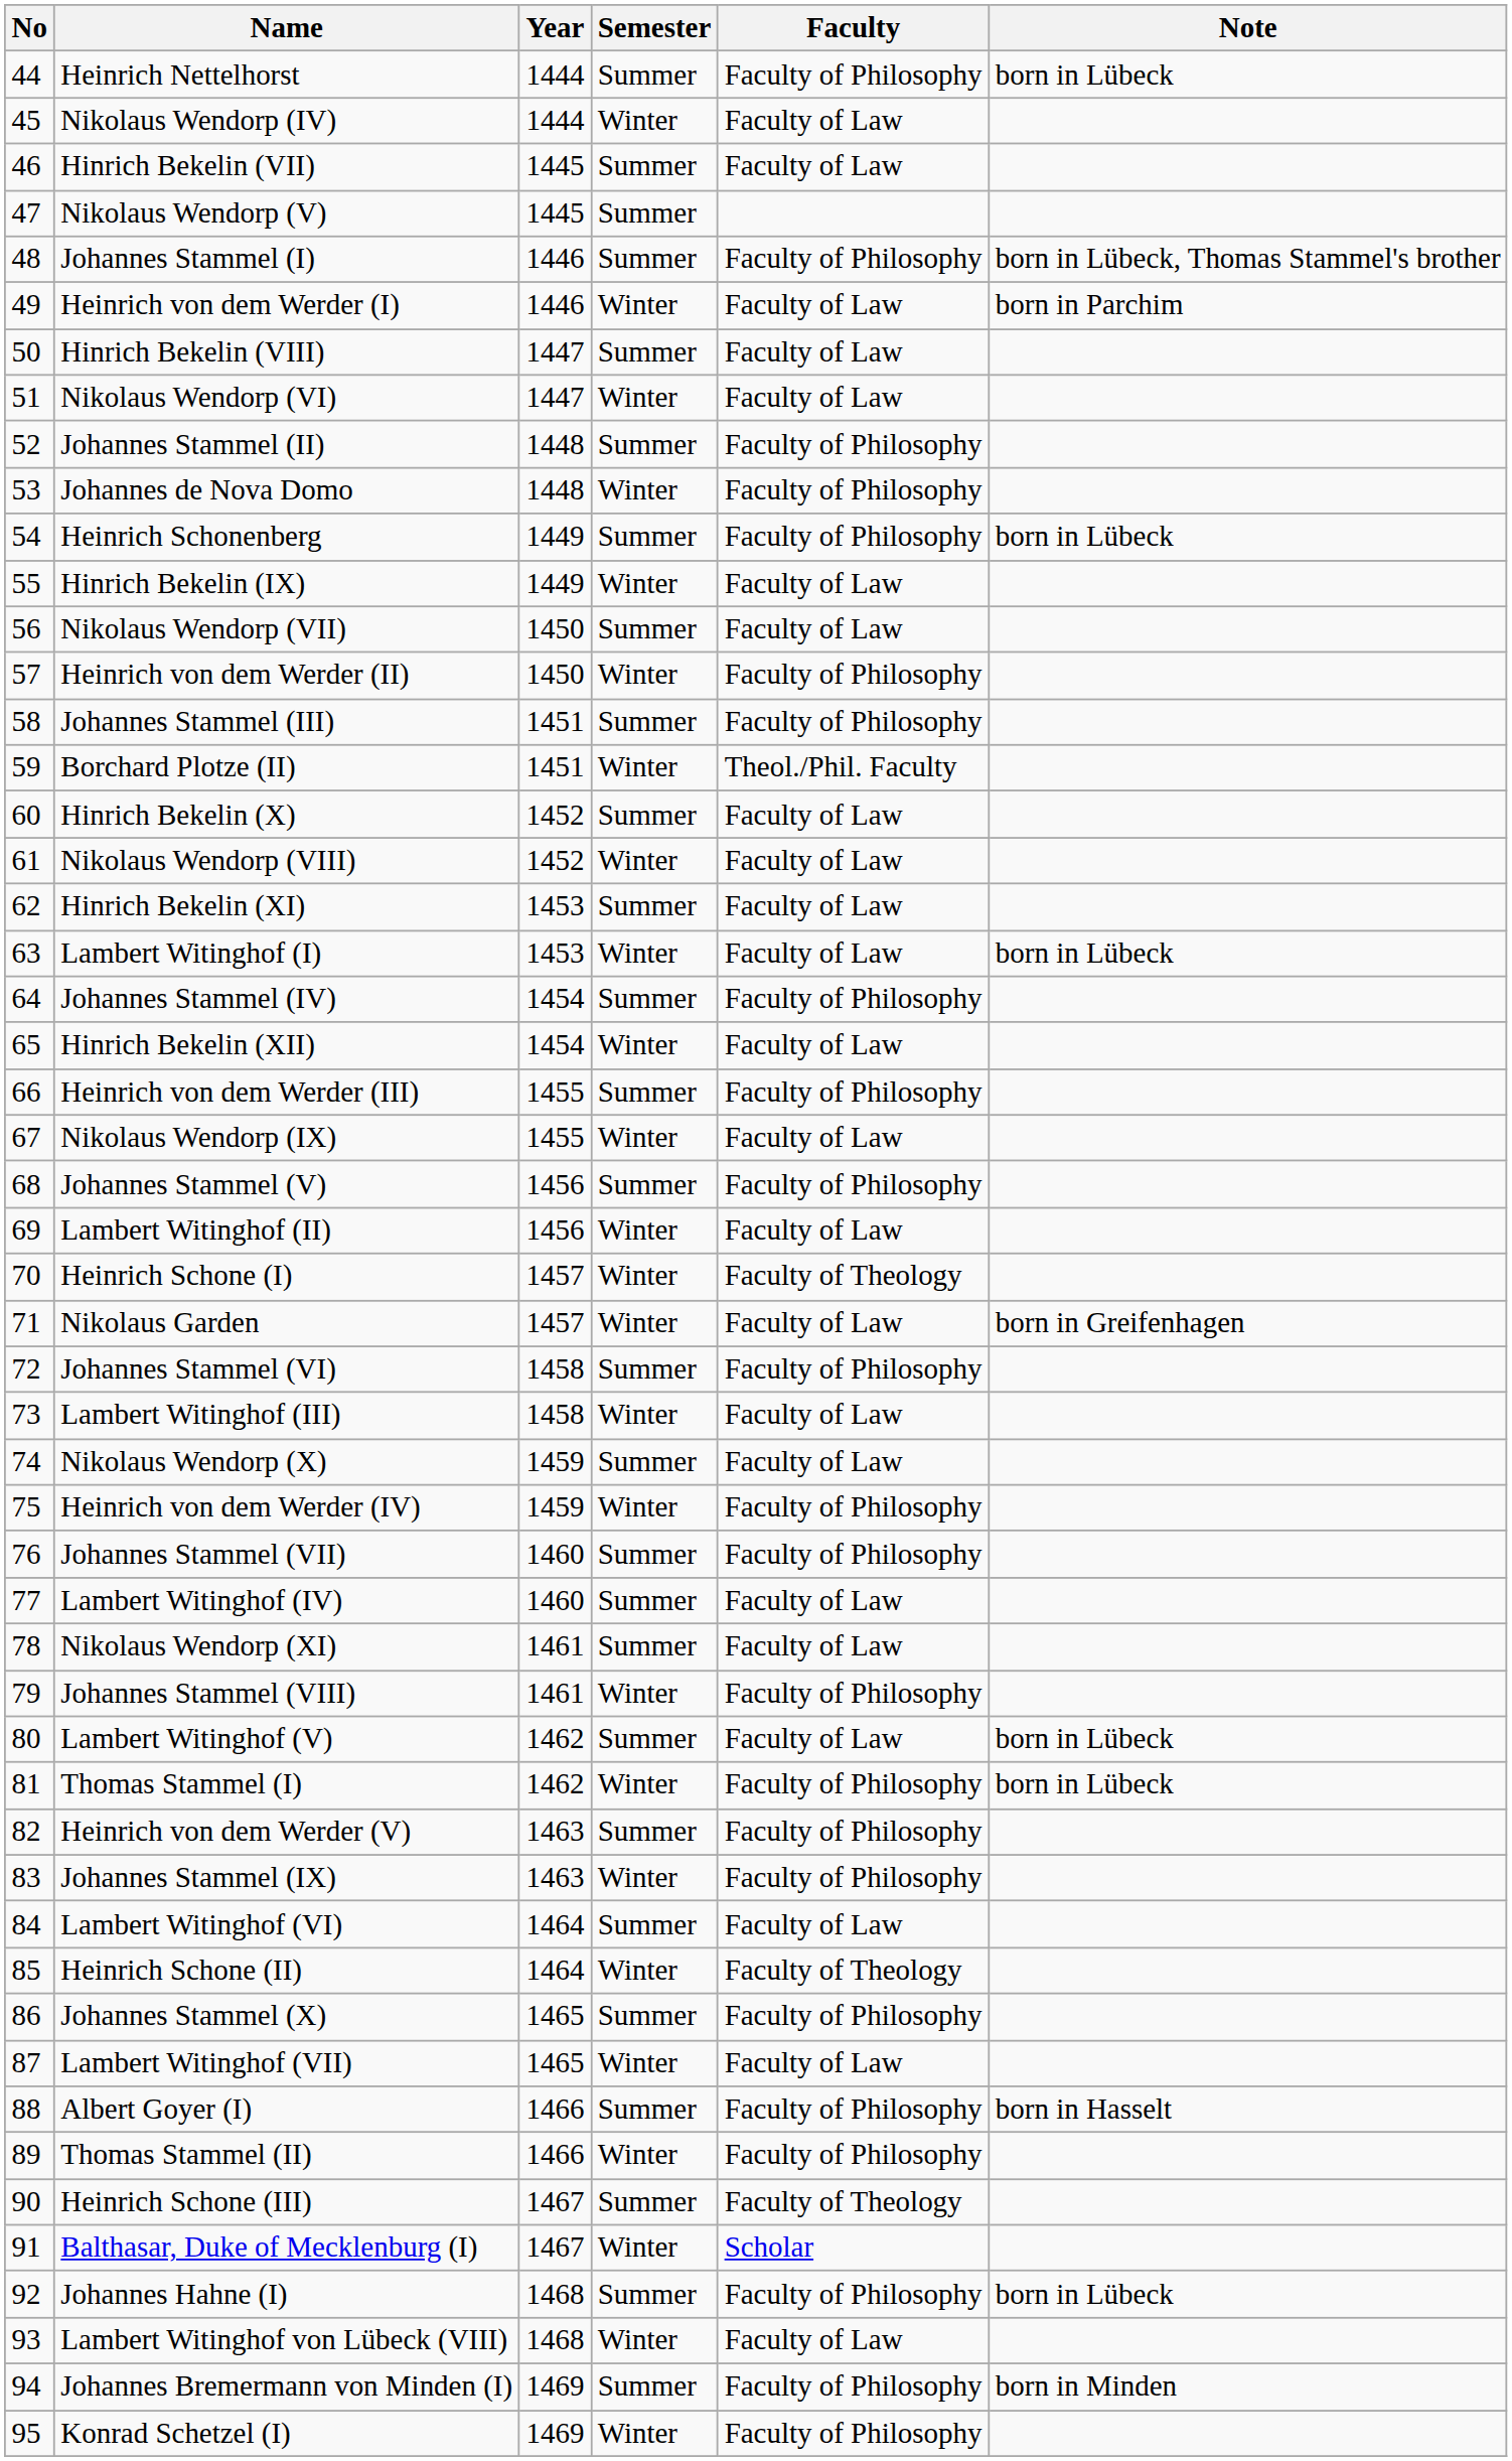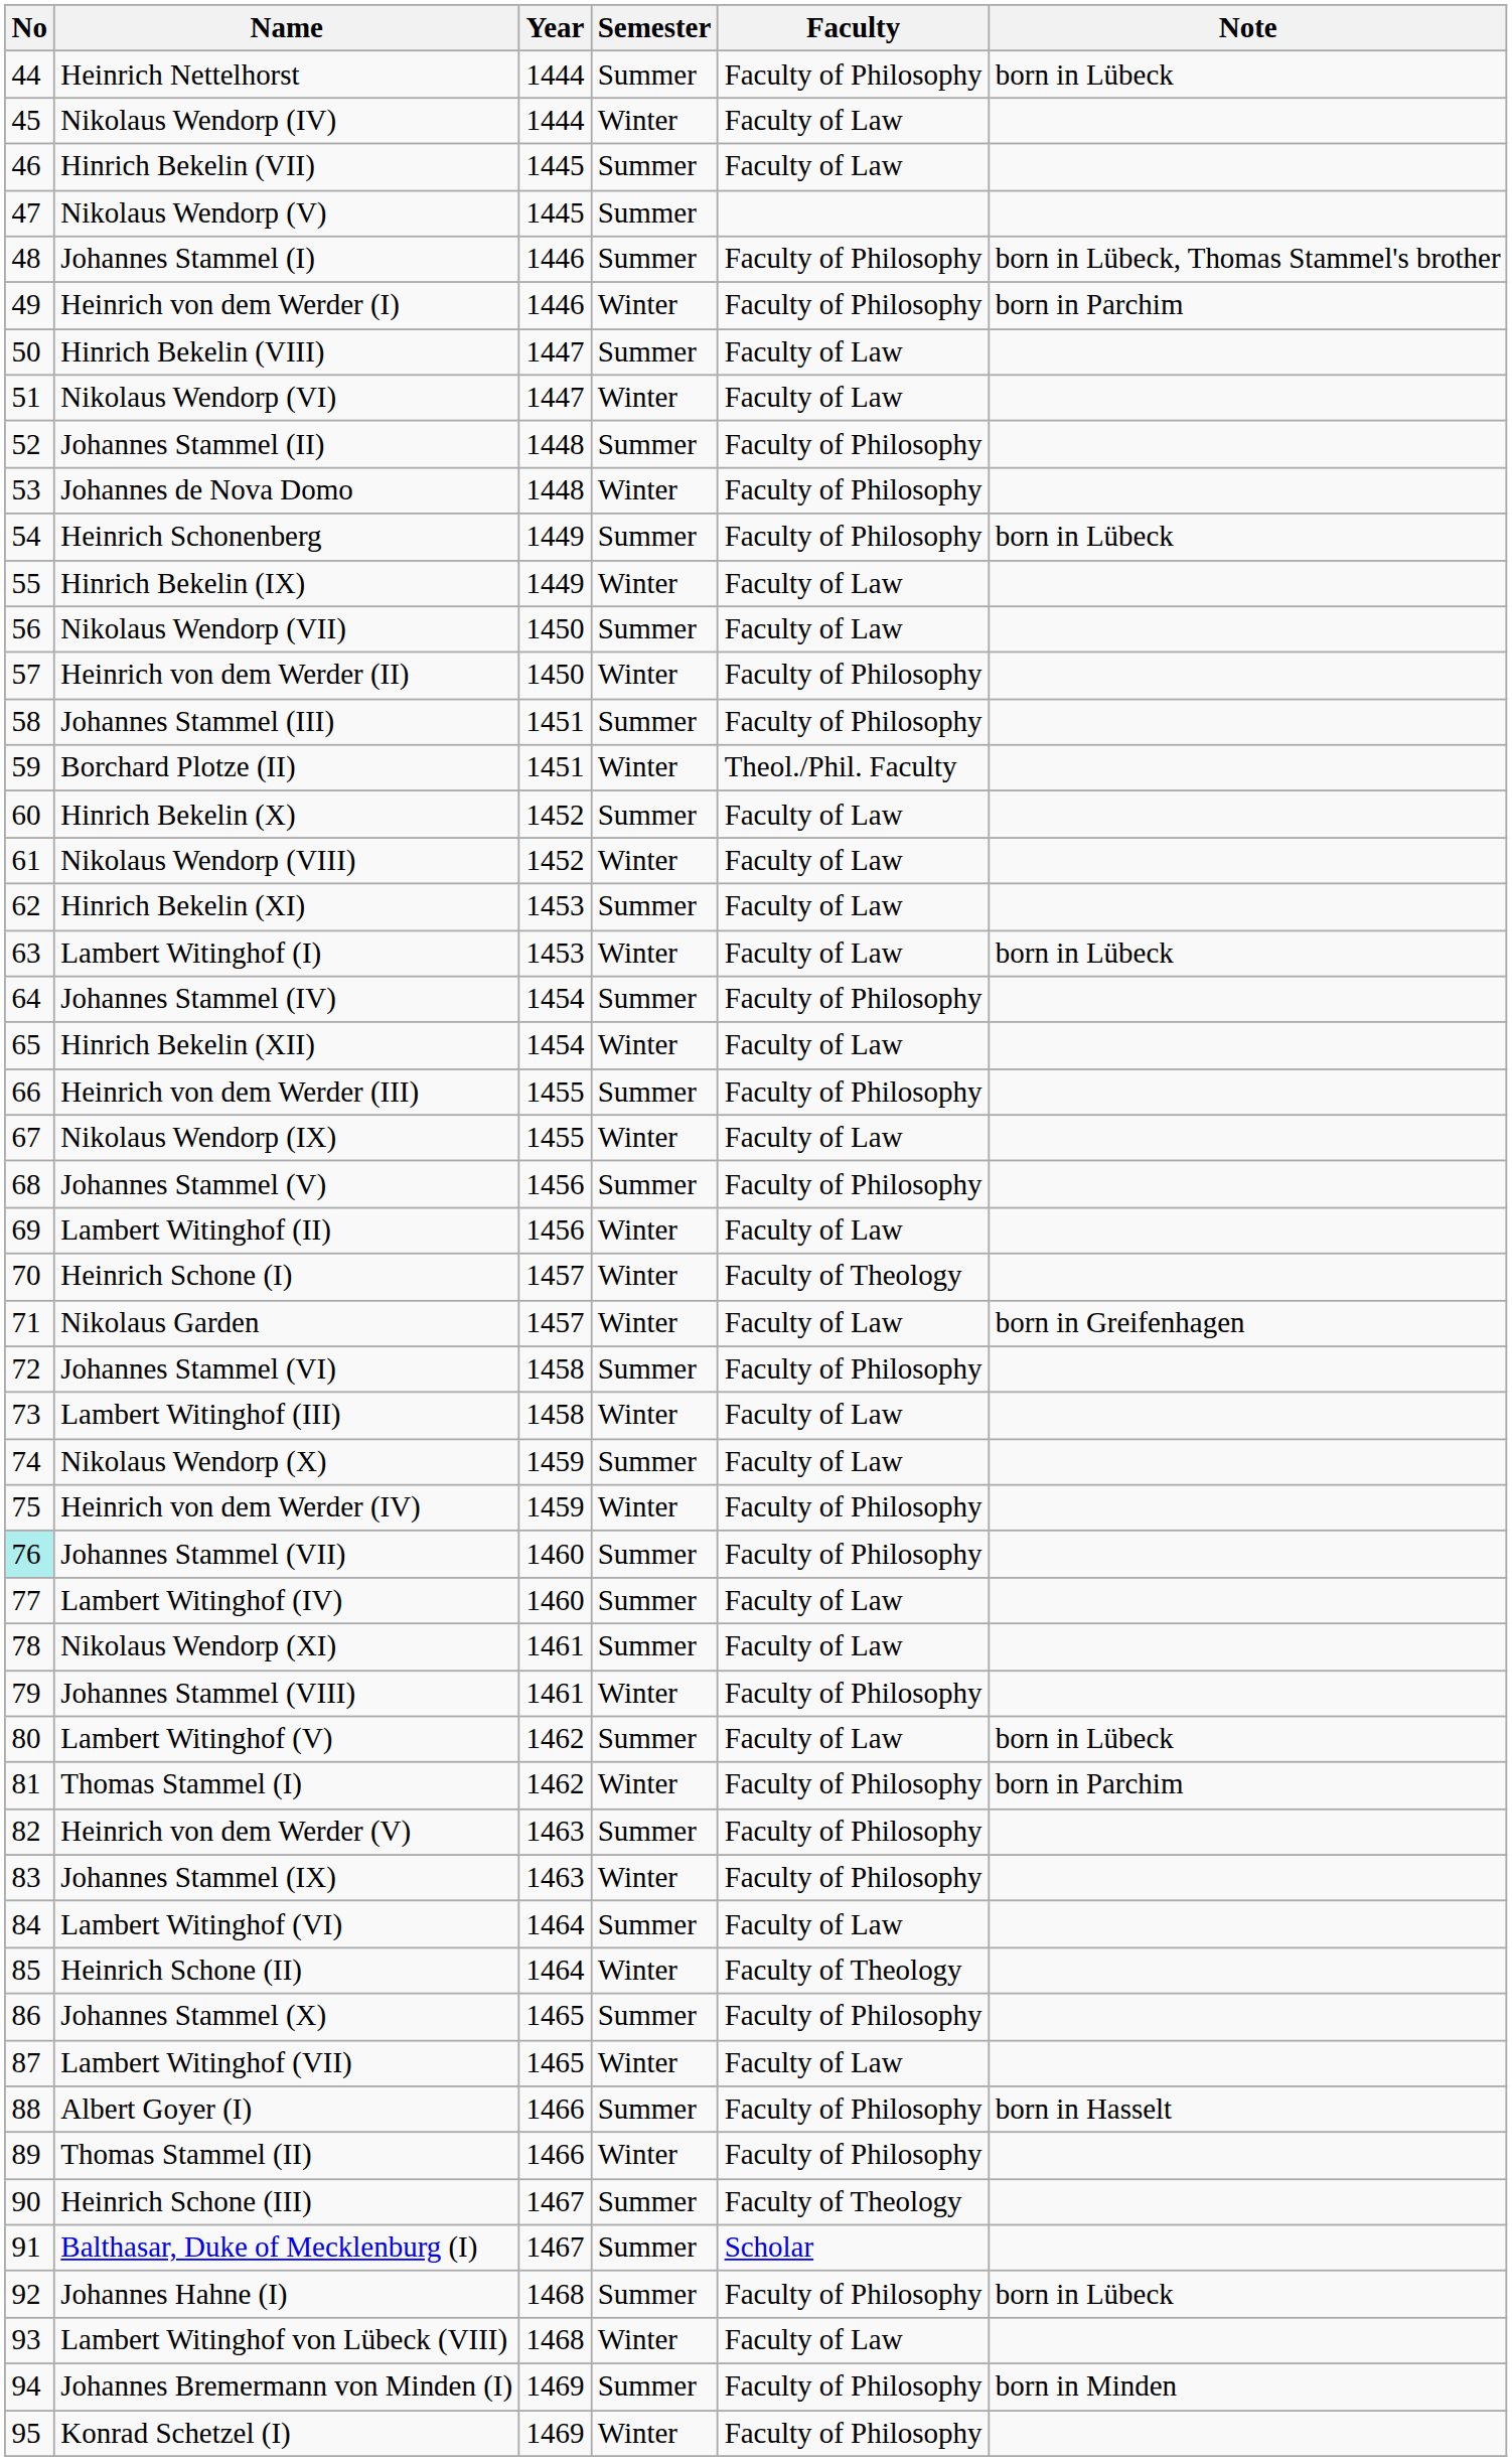 <table class="wikitable">
 <tr>
 <th bgcolor="silver">No</th>
 <th bgcolor="silver">Name</th>
 <th bgcolor="silver">Year</th>
 <th bgcolor="silver">Semester</th>
 <th bgcolor="silver">Faculty</th>
 <th bgcolor="silver">Note</th>
 </tr>
 <tr>
 <td>44</td>
 <td>Heinrich Nettelhorst<br></td>
 <td>1444</td>
 <td>Summer</td>
 <td>Faculty of Philosophy</td>
 <td>born in Lübeck</td>
 </tr>
 <tr>
 <td>45</td>
 <td>Nikolaus Wendorp (IV)</td>
 <td>1444</td>
 <td>Winter</td>
 <td>Faculty of Law</td>
 <td></td>
 </tr>
 <tr>
 <td>46</td>
 <td>Hinrich Bekelin (VII)</td>
 <td>1445</td>
 <td>Summer</td>
 <td>Faculty of Law</td>
 <td></td>
 </tr>
 <tr>
 <td>47</td>
 <td>Nikolaus Wendorp (V)</td>
 <td>1445</td>
 <td>Summer</td>
 <td></td>
 <td></td>
 </tr>
 <tr>
 <td>48</td>
 <td>Johannes Stammel (I)</td>
 <td>1446</td>
 <td>Summer</td>
 <td>Faculty of Philosophy</td>
 <td>born in Lübeck, Thomas Stammel's brother</td>
 </tr>
 <tr>
 <td>49</td>
 <td>Heinrich von dem Werder (I)</td>
 <td>1446</td>
 <td>Winter</td>
-<td>Faculty of Law</td>
+<td>Faculty of Philosophy</td>
 <td>born in Parchim</td>
 </tr>
 <tr>
 <td>50</td>
 <td>Hinrich Bekelin (VIII)</td>
 <td>1447</td>
 <td>Summer</td>
 <td>Faculty of Law</td>
 <td></td>
 </tr>
 <tr>
 <td>51</td>
 <td>Nikolaus Wendorp (VI)</td>
 <td>1447</td>
 <td>Winter</td>
 <td>Faculty of Law</td>
 <td></td>
 </tr>
 <tr>
 <td>52</td>
 <td>Johannes Stammel (II)</td>
 <td>1448</td>
 <td>Summer</td>
 <td>Faculty of Philosophy</td>
 <td></td>
 </tr>
 <tr>
 <td>53</td>
 <td>Johannes de Nova Domo</td>
 <td>1448</td>
 <td>Winter</td>
 <td>Faculty of Philosophy</td>
 <td></td>
 </tr>
 <tr>
 <td>54</td>
 <td>Heinrich Schonenberg<br></td>
 <td>1449</td>
 <td>Summer</td>
 <td>Faculty of Philosophy</td>
 <td>born in Lübeck</td>
 </tr>
 <tr>
 <td>55</td>
 <td>Hinrich Bekelin (IX)</td>
 <td>1449</td>
 <td>Winter</td>
 <td>Faculty of Law</td>
 <td></td>
 </tr>
 <tr>
 <td>56</td>
 <td>Nikolaus Wendorp (VII)</td>
 <td>1450</td>
 <td>Summer</td>
 <td>Faculty of Law</td>
 <td></td>
 </tr>
 <tr>
 <td>57</td>
 <td>Heinrich von dem Werder (II)</td>
 <td>1450</td>
 <td>Winter</td>
 <td>Faculty of Philosophy</td>
 <td></td>
 </tr>
 <tr>
 <td>58</td>
 <td>Johannes Stammel (III)</td>
 <td>1451</td>
 <td>Summer</td>
 <td>Faculty of Philosophy</td>
 <td></td>
 </tr>
 <tr>
 <td>59</td>
 <td>Borchard Plotze (II)<br></td>
 <td>1451</td>
 <td>Winter</td>
 <td>Theol./Phil. Faculty</td>
 <td></td>
 </tr>
 <tr>
 <td>60</td>
 <td>Hinrich Bekelin (X)</td>
 <td>1452</td>
 <td>Summer</td>
 <td>Faculty of Law</td>
 <td></td>
 </tr>
 <tr>
 <td>61</td>
 <td>Nikolaus Wendorp (VIII)</td>
 <td>1452</td>
 <td>Winter</td>
 <td>Faculty of Law</td>
 <td></td>
 </tr>
 <tr>
 <td>62</td>
 <td>Hinrich Bekelin (XI)</td>
 <td>1453</td>
 <td>Summer</td>
 <td>Faculty of Law</td>
 <td></td>
 </tr>
 <tr>
 <td>63</td>
 <td>Lambert Witinghof (I)<br></td>
 <td>1453</td>
 <td>Winter</td>
 <td>Faculty of Law</td>
 <td>born in Lübeck</td>
 </tr>
 <tr>
 <td>64</td>
 <td>Johannes Stammel (IV)</td>
 <td>1454</td>
 <td>Summer</td>
 <td>Faculty of Philosophy</td>
 <td></td>
 </tr>
 <tr>
 <td>65</td>
 <td>Hinrich Bekelin (XII)</td>
 <td>1454</td>
 <td>Winter</td>
 <td>Faculty of Law</td>
 <td></td>
 </tr>
 <tr>
 <td>66</td>
 <td>Heinrich von dem Werder (III)</td>
 <td>1455</td>
 <td>Summer</td>
 <td>Faculty of Philosophy</td>
 <td></td>
 </tr>
 <tr>
 <td>67</td>
 <td>Nikolaus Wendorp (IX)</td>
 <td>1455</td>
 <td>Winter</td>
 <td>Faculty of Law</td>
 <td></td>
 </tr>
 <tr>
 <td>68</td>
 <td>Johannes Stammel (V)</td>
 <td>1456</td>
 <td>Summer</td>
 <td>Faculty of Philosophy</td>
 <td></td>
 </tr>
 <tr>
 <td>69</td>
 <td>Lambert Witinghof (II)</td>
 <td>1456</td>
 <td>Winter</td>
 <td>Faculty of Law</td>
 <td></td>
 </tr>
 <tr>
 <td>70</td>
 <td>Heinrich Schone (I)</td>
 <td>1457</td>
 <td>Winter</td>
 <td>Faculty of Theology</td>
 <td></td>
 </tr>
 <tr>
 <td>71</td>
 <td>Nikolaus Garden</td>
 <td>1457</td>
 <td>Winter</td>
 <td>Faculty of Law</td>
 <td>born in Greifenhagen</td>
 </tr>
 <tr>
 <td>72</td>
 <td>Johannes Stammel (VI)</td>
 <td>1458</td>
 <td>Summer</td>
 <td>Faculty of Philosophy</td>
 <td></td>
 </tr>
 <tr>
 <td>73</td>
 <td>Lambert Witinghof (III)</td>
 <td>1458</td>
 <td>Winter</td>
 <td>Faculty of Law</td>
 <td></td>
 </tr>
 <tr>
 <td>74</td>
 <td>Nikolaus Wendorp (X)</td>
 <td>1459</td>
 <td>Summer</td>
 <td>Faculty of Law</td>
 <td></td>
 </tr>
 <tr>
 <td>75</td>
 <td>Heinrich von dem Werder (IV)</td>
 <td>1459</td>
 <td>Winter</td>
 <td>Faculty of Philosophy</td>
 <td></td>
 </tr>
 <tr>
-<td>76</td>
+<td style="background: paleturquoise;">76</td>
 <td>Johannes Stammel (VII)</td>
 <td>1460</td>
 <td>Summer</td>
 <td>Faculty of Philosophy</td>
 <td></td>
 </tr>
 <tr>
 <td>77</td>
 <td>Lambert Witinghof (IV)</td>
 <td>1460</td>
 <td>Summer</td>
 <td>Faculty of Law</td>
 <td></td>
 </tr>
 <tr>
 <td>78</td>
 <td>Nikolaus Wendorp (XI)</td>
 <td>1461</td>
 <td>Summer</td>
 <td>Faculty of Law</td>
 <td></td>
 </tr>
 <tr>
 <td>79</td>
 <td>Johannes Stammel (VIII)</td>
 <td>1461</td>
 <td>Winter</td>
 <td>Faculty of Philosophy</td>
 <td></td>
 </tr>
 <tr>
 <td>80</td>
 <td>Lambert Witinghof (V)</td>
 <td>1462</td>
 <td>Summer</td>
 <td>Faculty of Law</td>
 <td>born in Lübeck</td>
 </tr>
 <tr>
 <td>81</td>
 <td>Thomas Stammel (I)</td>
 <td>1462</td>
 <td>Winter</td>
 <td>Faculty of Philosophy</td>
-<td>born in Lübeck</td>
+<td>born in Parchim</td>
 </tr>
 <tr>
 <td>82</td>
 <td>Heinrich von dem Werder (V)</td>
 <td>1463</td>
 <td>Summer</td>
 <td>Faculty of Philosophy</td>
 <td></td>
 </tr>
 <tr>
 <td>83</td>
 <td>Johannes Stammel (IX)</td>
 <td>1463</td>
 <td>Winter</td>
 <td>Faculty of Philosophy</td>
 <td></td>
 </tr>
 <tr>
 <td>84</td>
 <td>Lambert Witinghof (VI)</td>
 <td>1464</td>
 <td>Summer</td>
 <td>Faculty of Law</td>
 <td></td>
 </tr>
 <tr>
 <td>85</td>
 <td>Heinrich Schone (II)</td>
 <td>1464</td>
 <td>Winter</td>
 <td>Faculty of Theology</td>
 <td></td>
 </tr>
 <tr>
 <td>86</td>
 <td>Johannes Stammel (X)</td>
 <td>1465</td>
 <td>Summer</td>
 <td>Faculty of Philosophy</td>
 <td></td>
 </tr>
 <tr>
 <td>87</td>
 <td>Lambert Witinghof (VII)</td>
 <td>1465</td>
 <td>Winter</td>
 <td>Faculty of Law</td>
 <td></td>
 </tr>
 <tr>
 <td>88</td>
 <td>Albert Goyer (I)<br></td>
 <td>1466</td>
 <td>Summer</td>
 <td>Faculty of Philosophy</td>
 <td>born in Hasselt</td>
 </tr>
 <tr>
 <td>89</td>
 <td>Thomas Stammel (II)</td>
 <td>1466</td>
 <td>Winter</td>
 <td>Faculty of Philosophy</td>
 <td></td>
 </tr>
 <tr>
 <td>90</td>
 <td>Heinrich Schone (III)</td>
 <td>1467</td>
 <td>Summer</td>
 <td>Faculty of Theology</td>
 <td></td>
 </tr>
 <tr>
 <td>91</td>
 <td><a href='#'>Balthasar, Duke of Mecklenburg</a> (I)</td>
 <td>1467</td>
-<td>Winter</td>
+<td>Summer</td>
 <td><a href='#'>Scholar</a></td>
 <td></td>
 </tr>
 <tr>
 <td>92</td>
 <td>Johannes Hahne (I)</td>
 <td>1468</td>
 <td>Summer</td>
 <td>Faculty of Philosophy</td>
 <td>born in Lübeck</td>
 </tr>
 <tr>
 <td>93</td>
 <td>Lambert Witinghof von Lübeck (VIII)</td>
 <td>1468</td>
 <td>Winter</td>
 <td>Faculty of Law</td>
 <td></td>
 </tr>
 <tr>
 <td>94</td>
 <td>Johannes Bremermann von Minden (I)</td>
 <td>1469</td>
 <td>Summer</td>
 <td>Faculty of Philosophy</td>
 <td>born in Minden</td>
 </tr>
 <tr>
 <td>95</td>
 <td>Konrad Schetzel (I)</td>
 <td>1469</td>
 <td>Winter</td>
 <td>Faculty of Philosophy</td>
 <td></td>
 </tr>
 <tr>
 </tr>
 </table>
